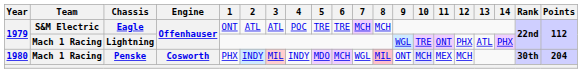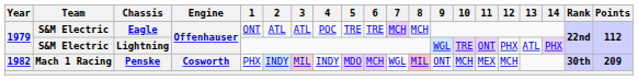 <table class="wikitable" style="text-align:center; font-size:90%">
 <tr>
 <th>Year</th>
 <th>Team</th>
 <th>Chassis</th>
 <th>Engine</th>
 <th>1</th>
 <th>2</th>
 <th>3</th>
 <th>4</th>
 <th>5</th>
 <th>6</th>
 <th>7</th>
 <th>8</th>
 <th>9</th>
 <th>10</th>
 <th>11</th>
 <th>12</th>
 <th>13</th>
 <th>14</th>
 <th>Rank</th>
 <th>Points</th>
 </tr>
 <tr>
 <th rowspan=2><a href='#'>1979</a></th>
 <th>S&M Electric</th>
 <th><a href='#'>Eagle</a></th>
 <th rowspan=2><a href='#'>Offenhauser</a></th>
 <td><a href='#'>ONT</a></td>
 <td><a href='#'>ATL</a></td>
 <td><a href='#'>ATL</a></td>
 <td><a href='#'>POC</a></td>
 <td><a href='#'>TRE</a></td>
 <td><a href='#'>TRE</a></td>
 <td style="background:#EFCFFF;"><a href='#'>MCH</a><br></td>
 <td><a href='#'>MCH</a></td>
 <td colspan=6></td>
 <th style="background:#CFCFFF;" rowspan=2>22nd</th>
 <th style="background:#CFCFFF;" rowspan=2>112</th>
 </tr>
 <tr>
-<th>Mach 1 Racing</th>
+<th>S&M Electric</th>
 <th>Lightning</th>
 <td colspan=8></td>
 <td style="background:#CFEAFF;"><a href='#'>WGL</a><br></td>
 <td style="background:#EFCFFF;"><a href='#'>TRE</a><br></td>
 <td style="background:#EFCFFF;"><a href='#'>ONT</a><br></td>
 <td><a href='#'>PHX</a></td>
 <td><a href='#'>ATL</a></td>
 <td style="background:#EFCFFF;"><a href='#'>PHX</a><br></td>
 </tr>
 <tr>
-<th><a href='#'>1980</a></th>
+<th><a href='#'>1982</a></th>
 <th>Mach 1 Racing</th>
 <th><a href='#'>Penske</a></th>
 <th><a href='#'>Cosworth</a></th>
 <td><a href='#'>PHX</a></td>
 <td style="background:#CFEAFF;"><a href='#'>INDY</a><br></td>
 <td style="background:#FFCFCF;"><a href='#'>MIL</a><br></td>
 <td><a href='#'>INDY</a></td>
 <td style="background:#EFCFFF;"><a href='#'>MDO</a><br></td>
 <td style="background:#EFCFFF;"><a href='#'>MCH</a><br></td>
 <td><a href='#'>WGL</a></td>
 <td style="background: pink;"><a href='#'>MIL</a></td>
 <td><a href='#'>ONT</a></td>
 <td style="background: lavender;"><a href='#'>MCH</a></td>
 <td><a href='#'>MEX</a></td>
 <td><a href='#'>MCH</a></td>
 <td colspan=2></td>
 <th style="background:#CFCFFF;">30th</th>
-<th style="background:#CFCFFF;">204</th>
+<th style="background:#CFCFFF;">209</th>
 </tr>
 <tr>
 <th colspan="20"></th>
 </tr>
 </table>
